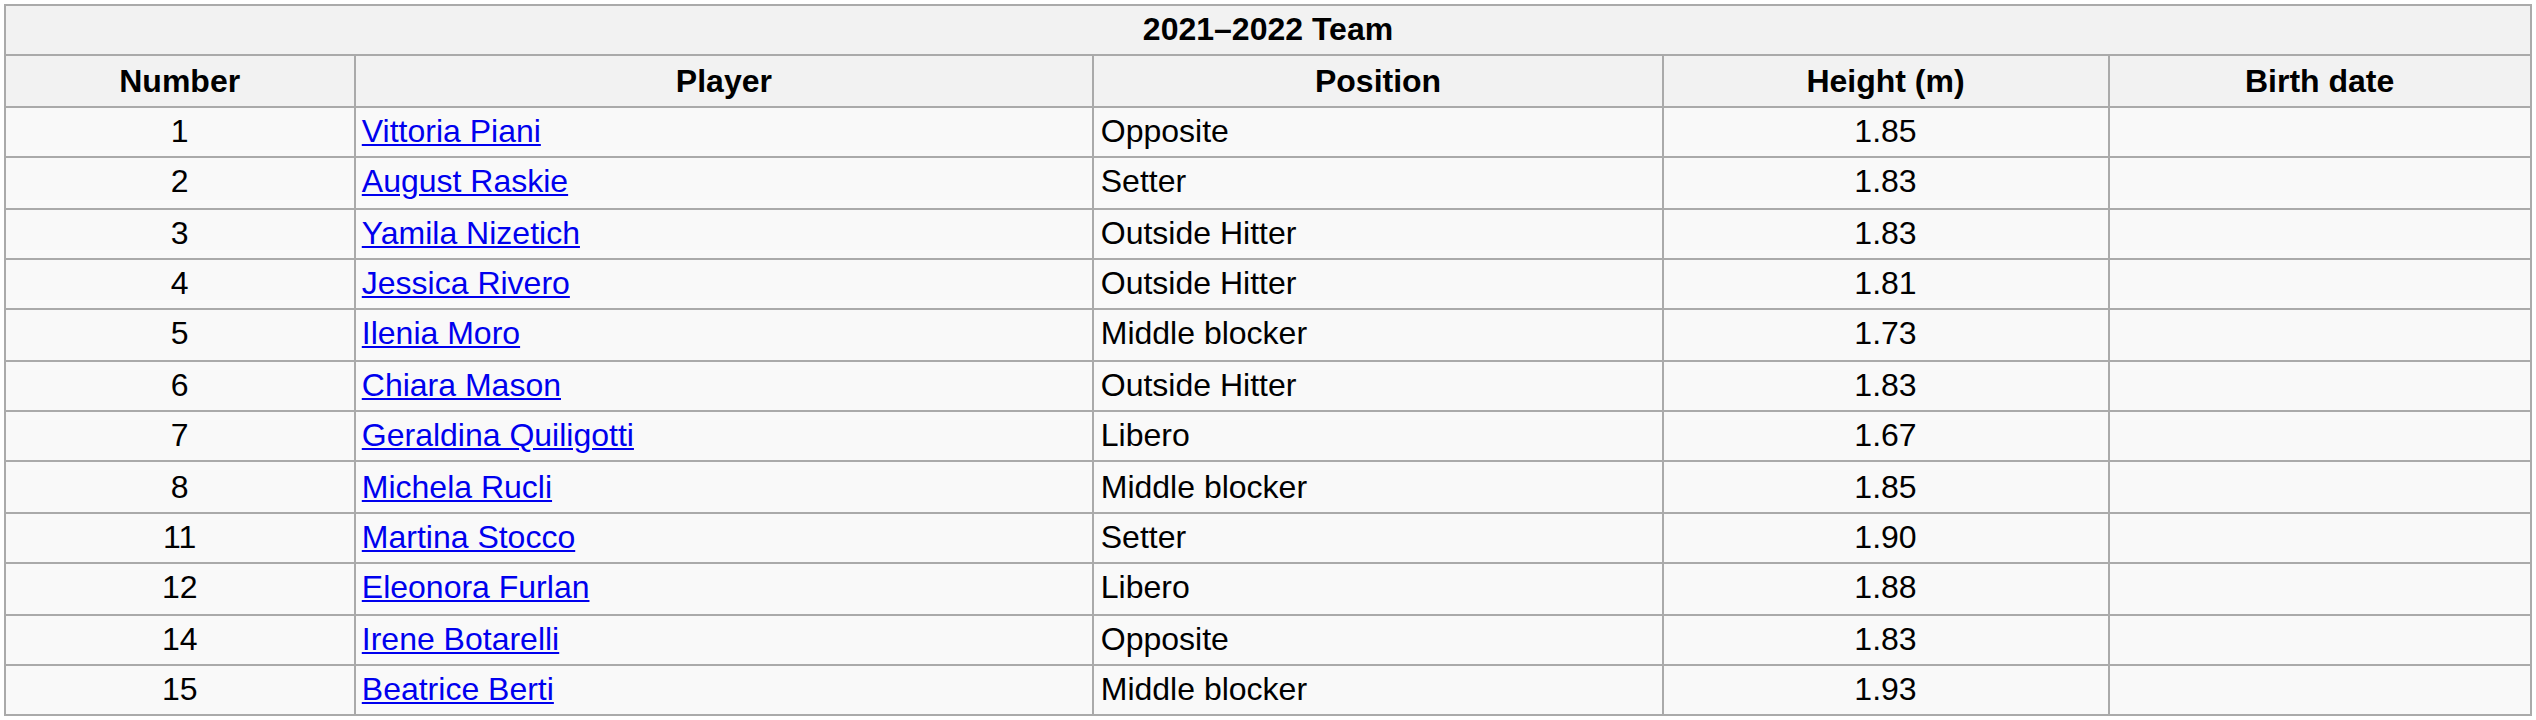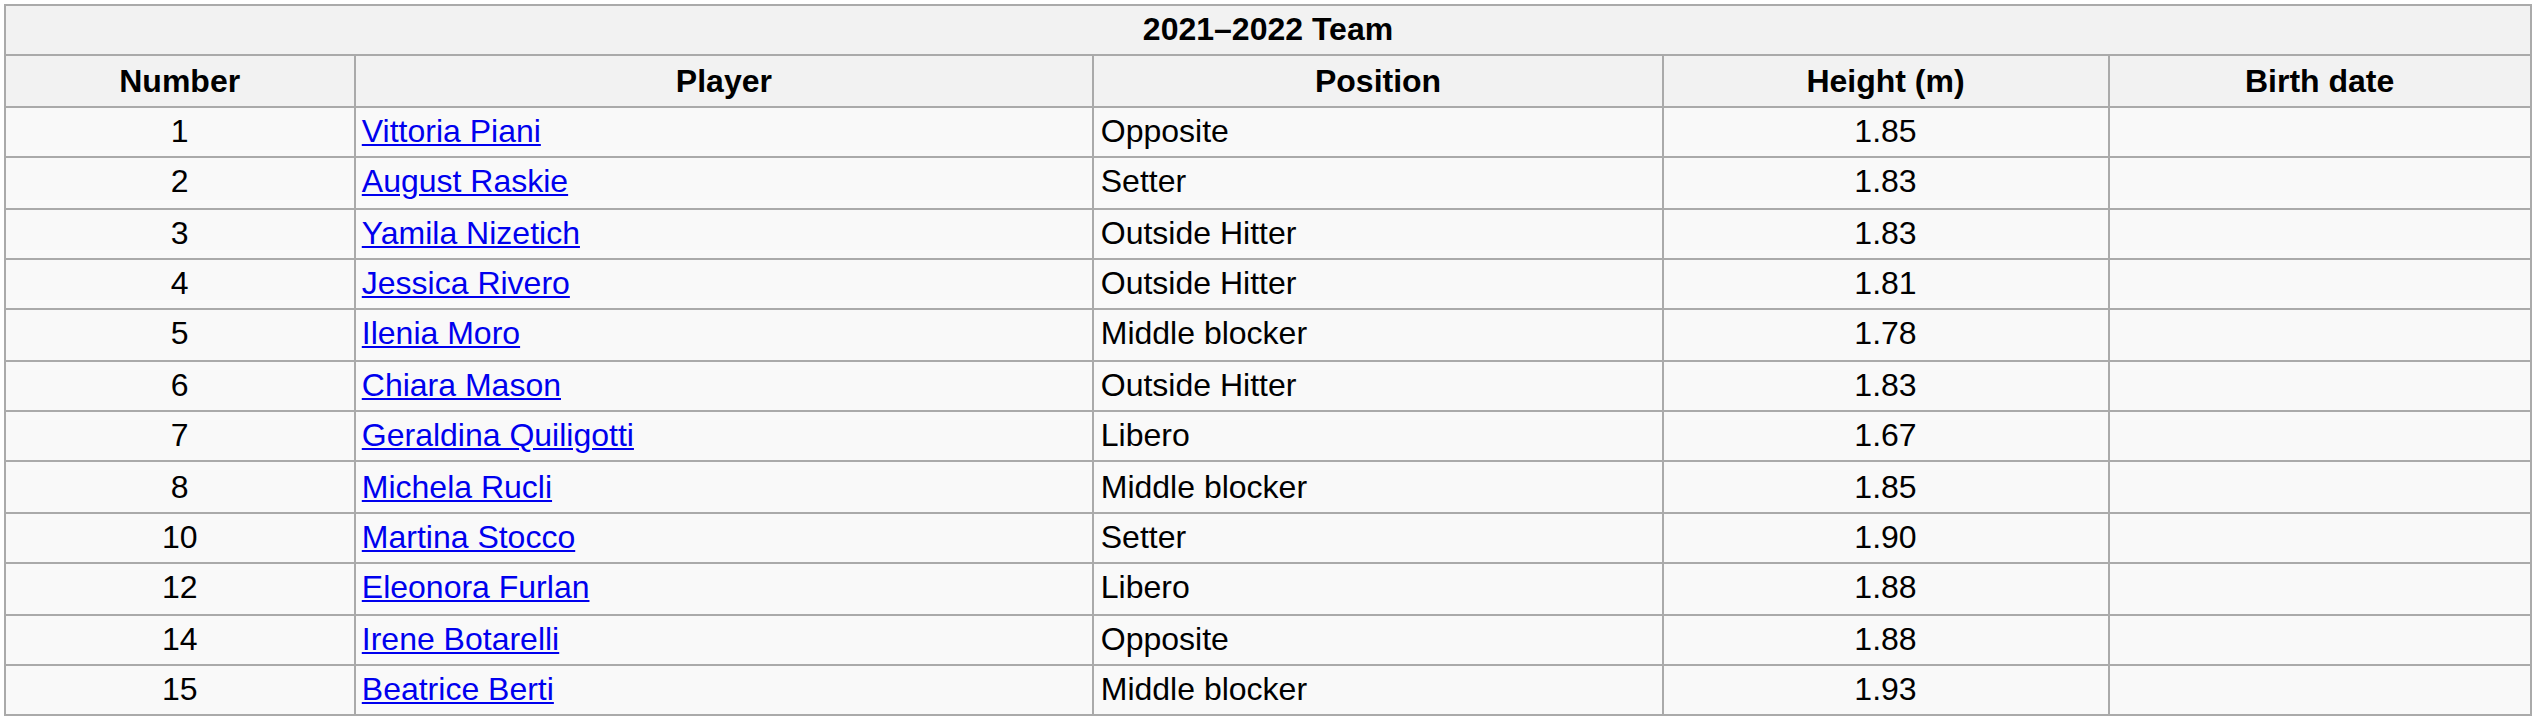 <table class="wikitable collapsible collapsed" style="width:100%;">
 <tr>
 <th colspan=6><strong>2021–2022 Team</strong></th>
 </tr>
 <tr>
 <th>Number</th>
 <th>Player</th>
 <th>Position</th>
 <th>Height (m)</th>
 <th>Birth date</th>
 </tr>
 <tr>
 <td align=center>1</td>
 <td> <a href='#'>Vittoria Piani</a></td>
 <td>Opposite</td>
 <td align=center>1.85</td>
 <td></td>
 </tr>
 <tr>
 <td align=center>2</td>
 <td> <a href='#'>August Raskie</a></td>
 <td>Setter</td>
 <td align=center>1.83</td>
 <td></td>
 </tr>
 <tr>
 <td align=center>3</td>
 <td> <a href='#'>Yamila Nizetich</a></td>
 <td>Outside Hitter</td>
 <td align=center>1.83</td>
 <td></td>
 </tr>
 <tr>
 <td align=center>4</td>
 <td> <a href='#'>Jessica Rivero</a></td>
 <td>Outside Hitter</td>
 <td align=center>1.81</td>
 <td></td>
 </tr>
 <tr>
 <td align=center>5</td>
 <td> <a href='#'>Ilenia Moro</a></td>
 <td>Middle blocker</td>
-<td align=center>1.73</td>
+<td align=center>1.78</td>
 <td></td>
 </tr>
 <tr>
 <td align=center>6</td>
 <td> <a href='#'>Chiara Mason</a></td>
 <td>Outside Hitter</td>
 <td align=center>1.83</td>
 <td></td>
 </tr>
 <tr>
 <td align=center>7</td>
 <td> <a href='#'>Geraldina Quiligotti</a></td>
 <td>Libero</td>
 <td align=center>1.67</td>
 <td></td>
 </tr>
 <tr>
 <td align=center>8</td>
 <td> <a href='#'>Michela Rucli</a></td>
 <td>Middle blocker</td>
 <td align=center>1.85</td>
 <td></td>
 </tr>
 <tr>
-<td align=center>11</td>
+<td align=center>10</td>
 <td> <a href='#'>Martina Stocco</a></td>
 <td>Setter</td>
 <td align=center>1.90</td>
 <td></td>
 </tr>
 <tr>
 <td align=center>12</td>
 <td> <a href='#'>Eleonora Furlan</a></td>
 <td>Libero</td>
 <td align=center>1.88</td>
 <td></td>
 </tr>
 <tr>
 <td align=center>14</td>
 <td> <a href='#'>Irene Botarelli</a></td>
 <td>Opposite</td>
-<td align=center>1.83</td>
+<td align=center>1.88</td>
 <td></td>
 </tr>
 <tr>
 <td align=center>15</td>
 <td> <a href='#'>Beatrice Berti</a></td>
 <td>Middle blocker</td>
 <td align=center>1.93</td>
 <td></td>
 </tr>
 </table>
